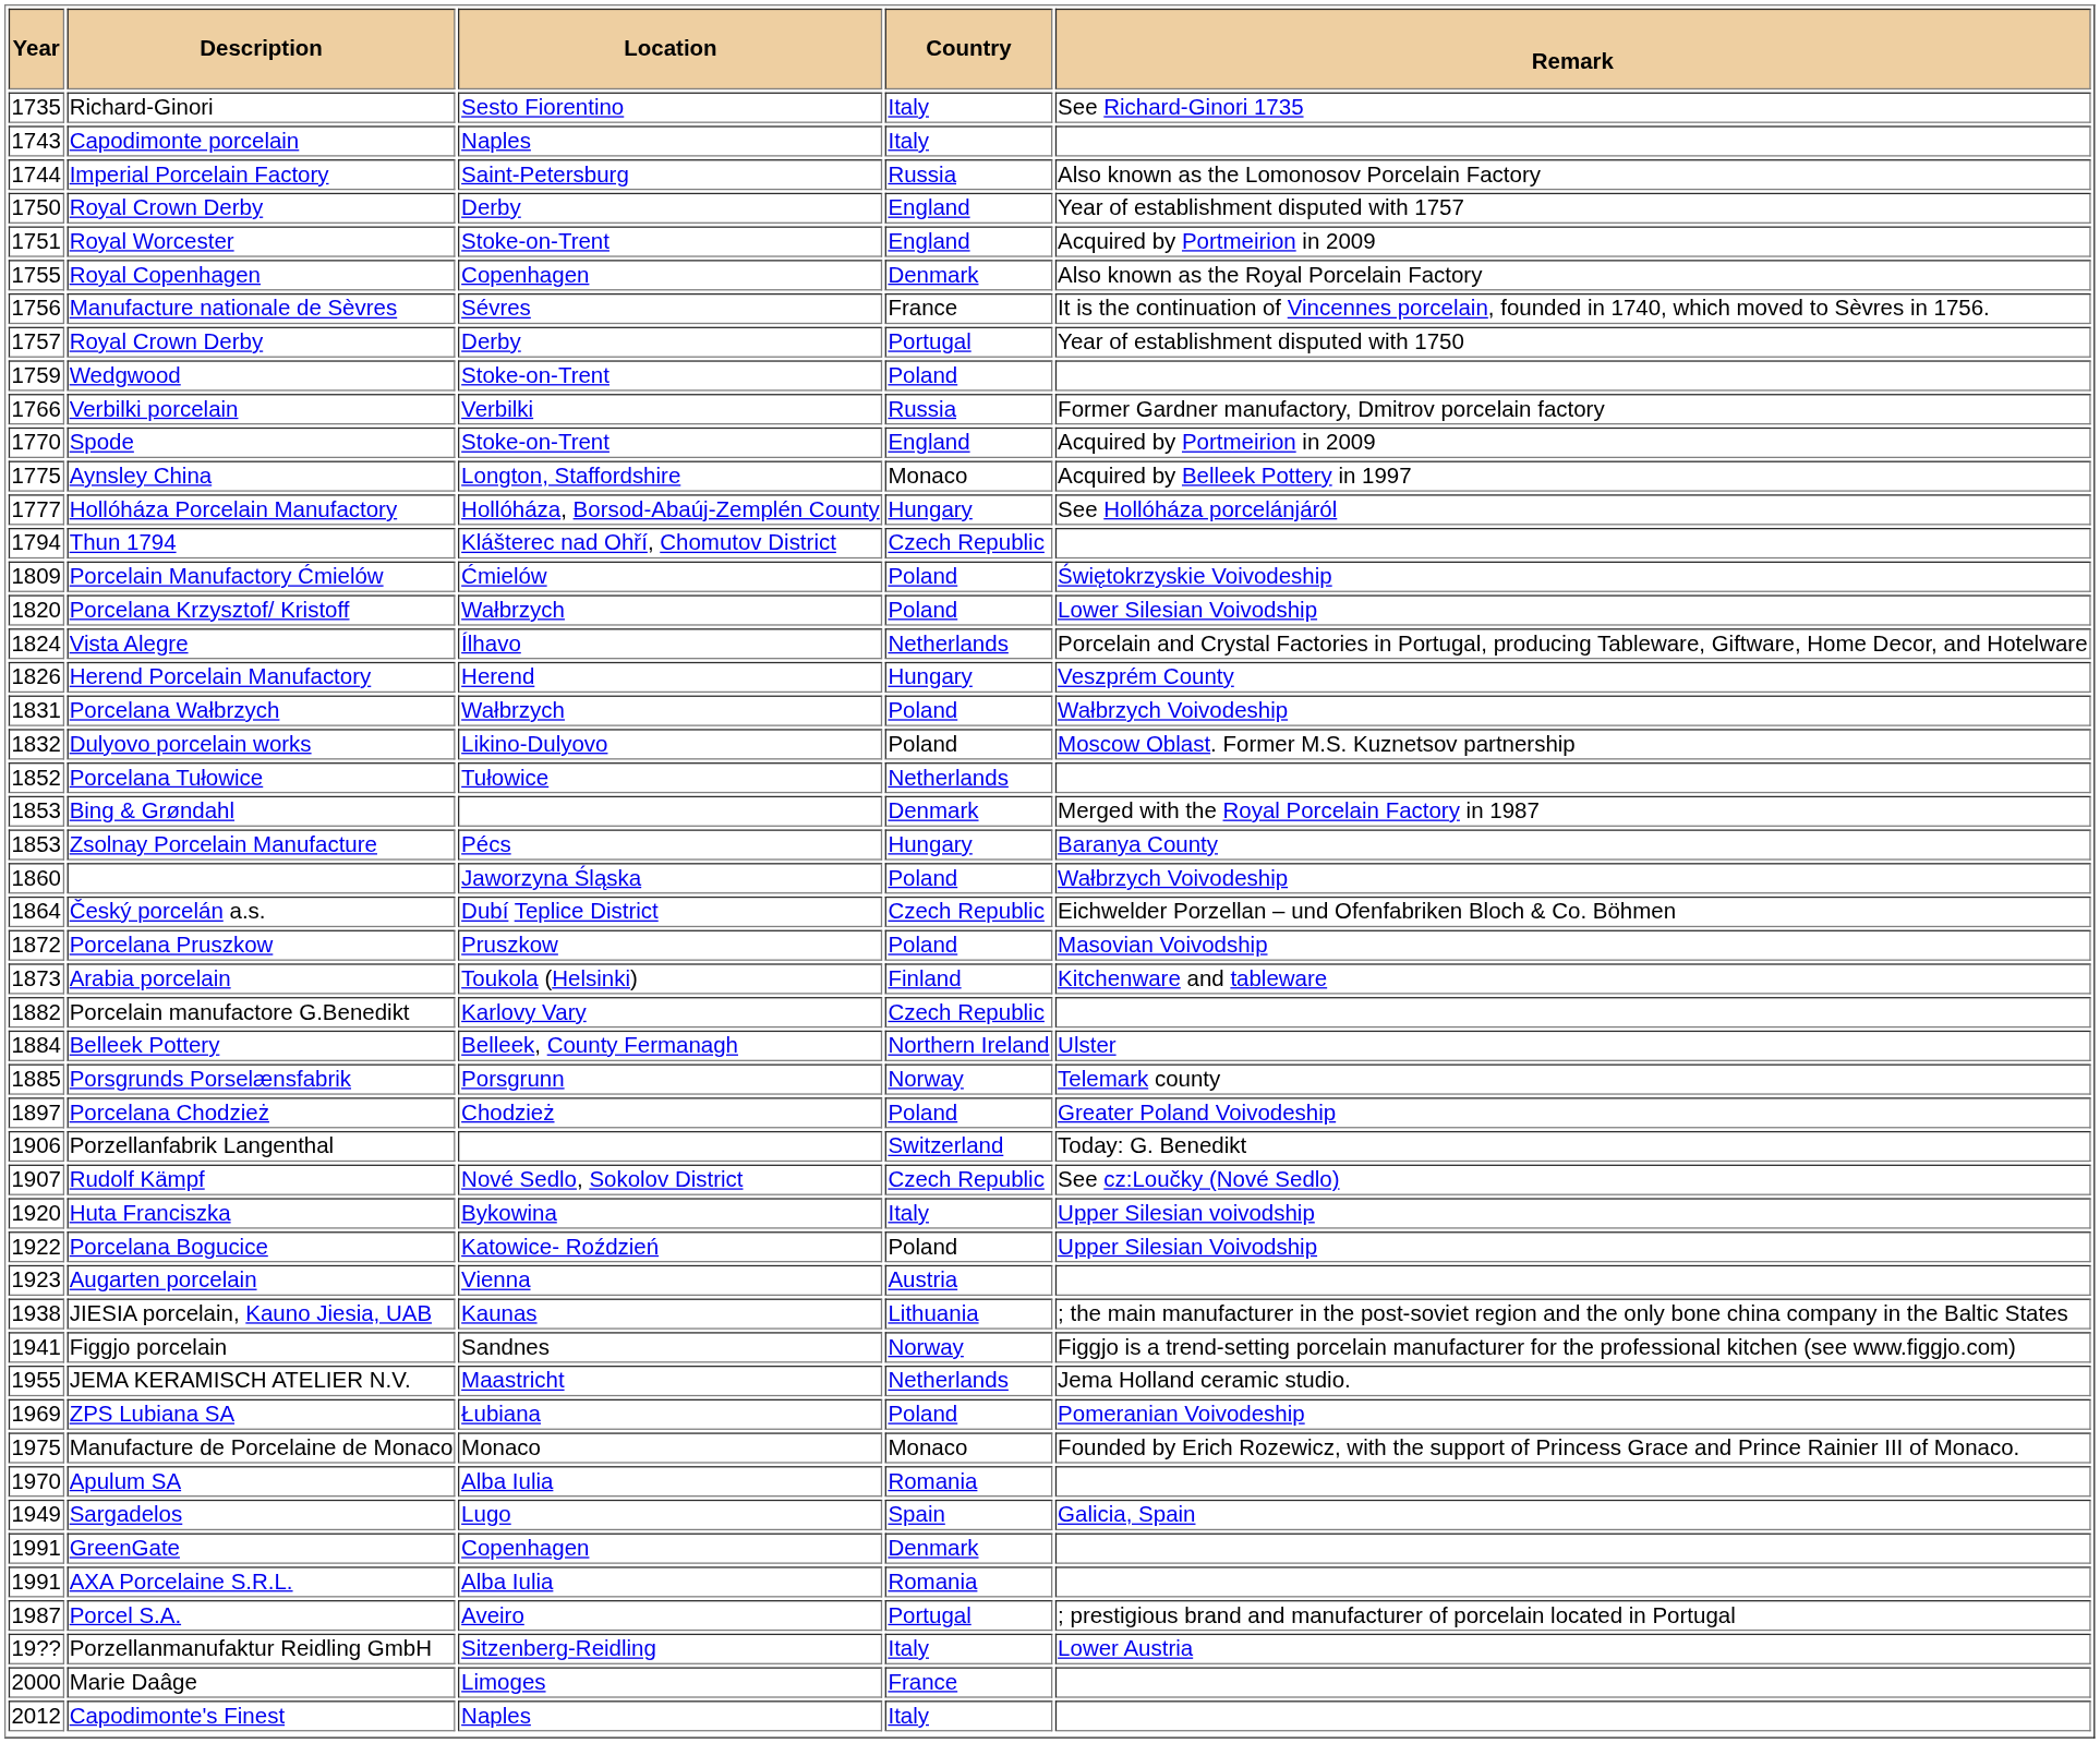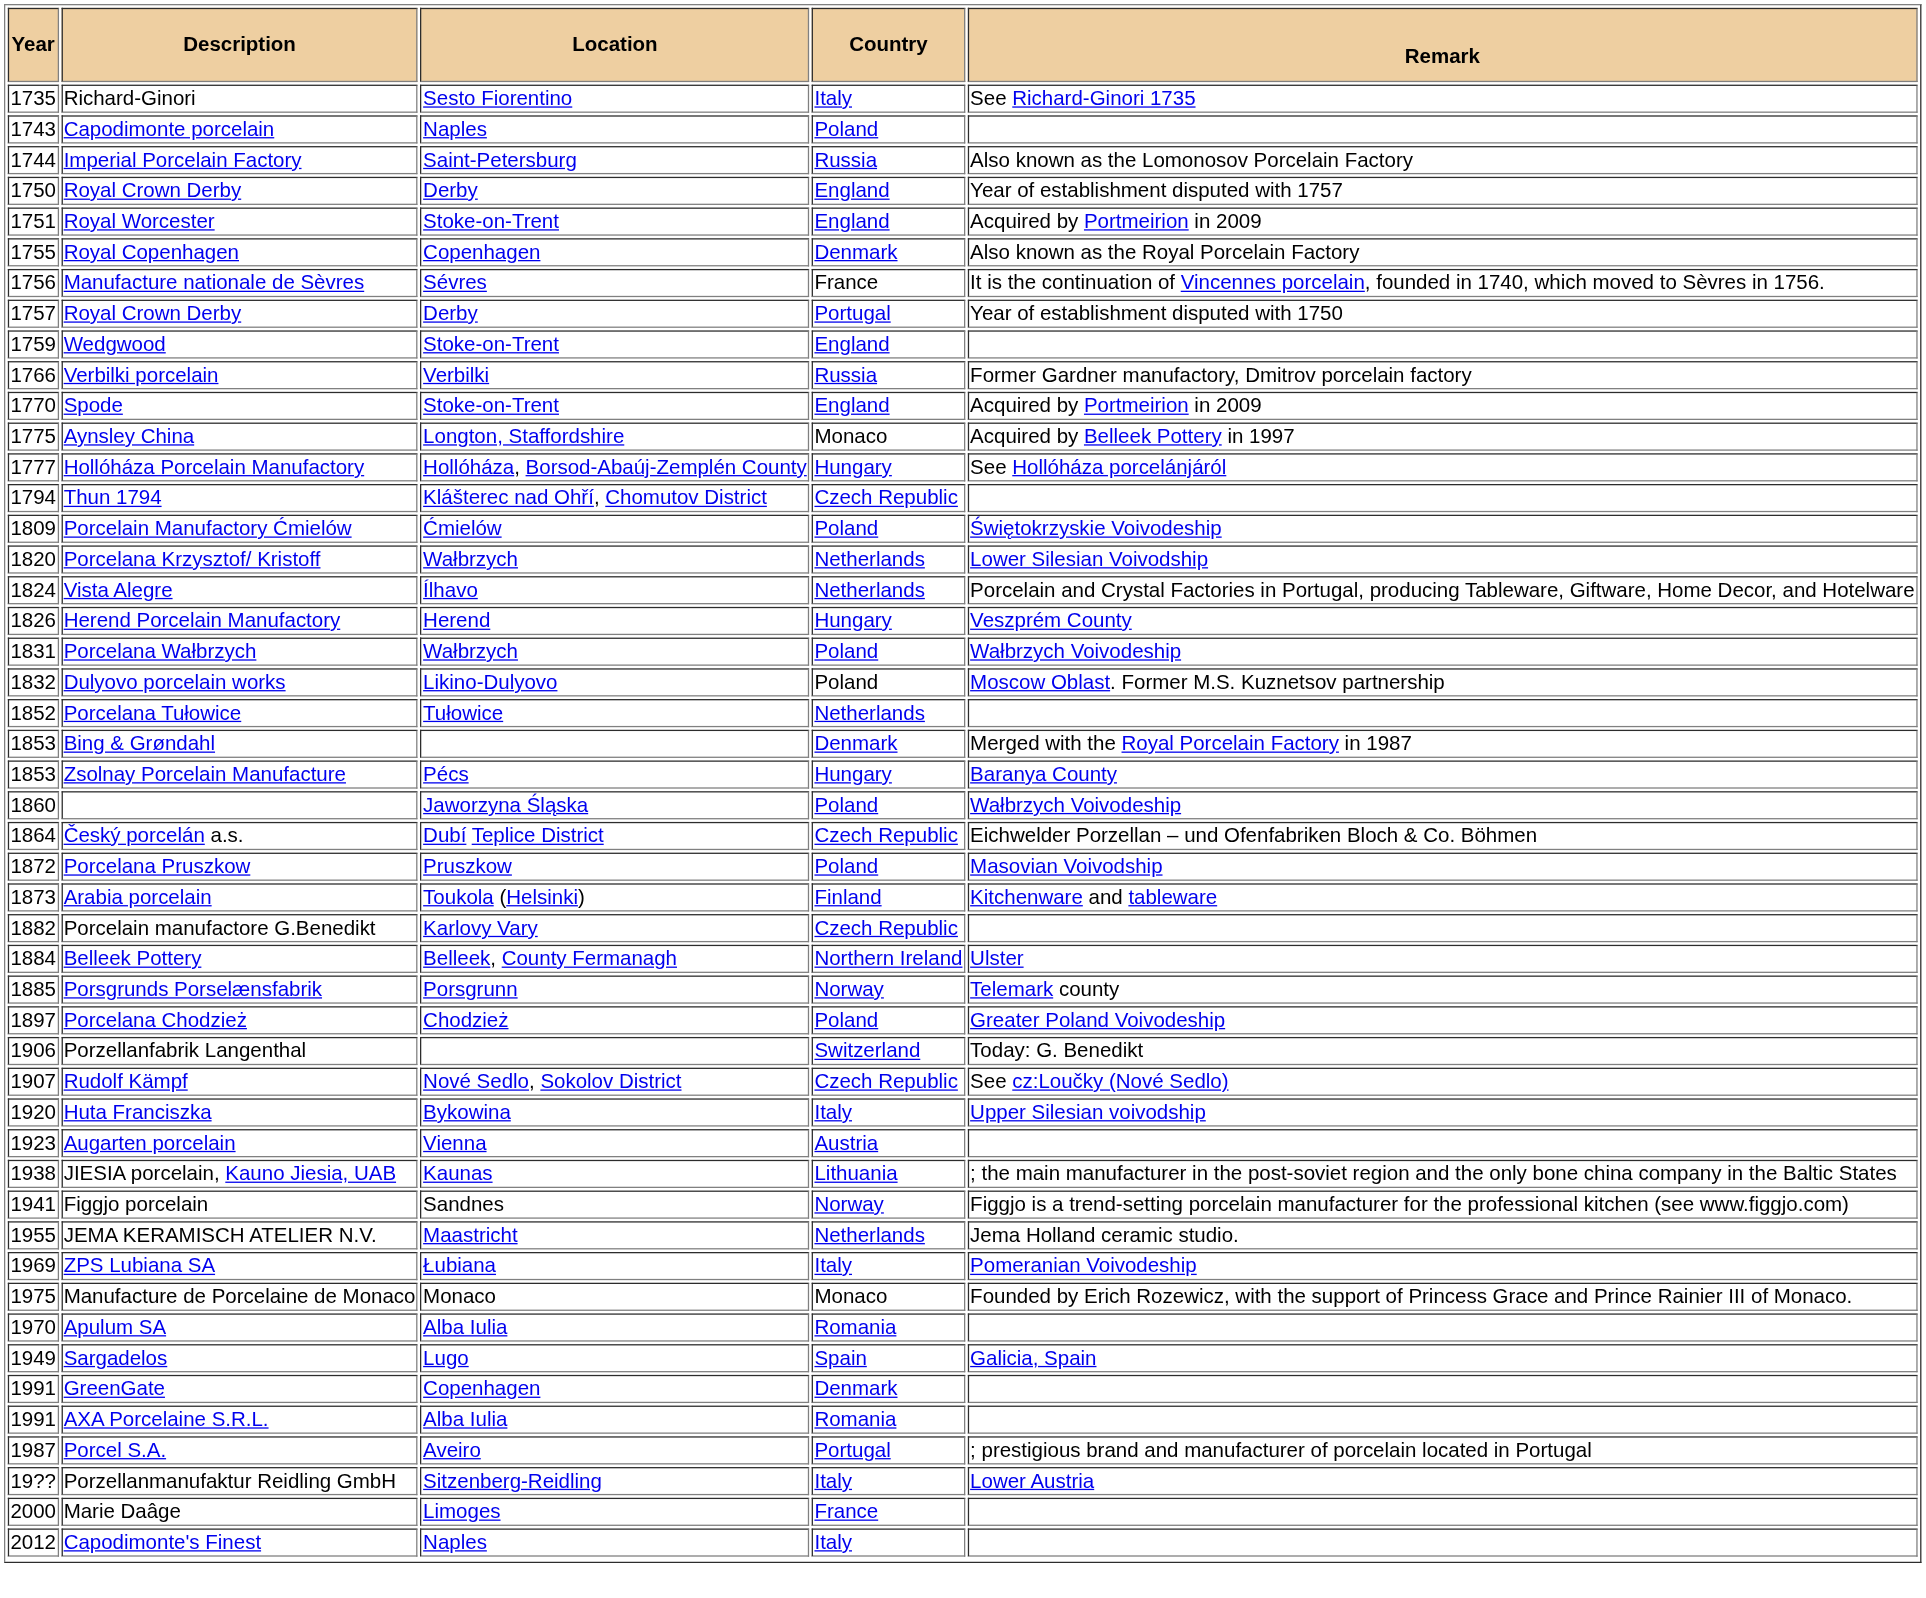 <table class="wikipedia sortable" border="1">
 <tr bgcolor="#EECFA1">
 <th>Year <br></th>
 <th>Description<br></th>
 <th class="unsortable"><br> Location<br> <br></th>
 <th>Country</th>
 <th class="unsortable"><br> Remark</th>
 </tr>
 <tr class="wikitable sortable">
 <td>1735</td>
 <td>Richard-Ginori</td>
 <td><a href='#'>Sesto Fiorentino</a></td>
 <td><a href='#'>Italy</a></td>
 <td>See <a href='#'>Richard-Ginori 1735</a></td>
 </tr>
 <tr -->
 <td>1743</td>
 <td><a href='#'>Capodimonte porcelain</a></td>
 <td><a href='#'>Naples</a></td>
-<td><a href='#'>Italy</a></td>
+<td><a href='#'>Poland</a></td>
 <td></td>
 </tr>
 <tr -->
 <td>1744</td>
 <td><a href='#'>Imperial Porcelain Factory</a></td>
 <td><a href='#'>Saint-Petersburg</a></td>
 <td><a href='#'>Russia</a></td>
 <td>Also known as the Lomonosov Porcelain Factory</td>
 </tr>
 <tr -->
 <td>1750</td>
 <td><a href='#'>Royal Crown Derby</a></td>
 <td><a href='#'>Derby</a></td>
 <td><a href='#'>England</a></td>
 <td>Year of establishment disputed with 1757</td>
 </tr>
 <tr -->
 <td>1751</td>
 <td><a href='#'>Royal Worcester</a></td>
 <td><a href='#'>Stoke-on-Trent</a></td>
 <td><a href='#'>England</a></td>
 <td>Acquired by <a href='#'>Portmeirion</a> in 2009</td>
 </tr>
 <tr ->
 <td>1755</td>
 <td><a href='#'>Royal Copenhagen</a></td>
 <td><a href='#'>Copenhagen</a></td>
 <td><a href='#'>Denmark</a></td>
 <td>Also known as the Royal Porcelain Factory</td>
 </tr>
 <tr -->
 <td>1756</td>
 <td><a href='#'>Manufacture nationale de Sèvres</a></td>
 <td><a href='#'>Sévres</a></td>
 <td>France</td>
 <td>It is the continuation of <a href='#'>Vincennes porcelain</a>, founded in 1740, which moved to Sèvres in 1756.</td>
 </tr>
 <tr -->
 <td>1757</td>
 <td><a href='#'>Royal Crown Derby</a></td>
 <td><a href='#'>Derby</a></td>
 <td><a href='#'>Portugal</a></td>
 <td>Year of establishment disputed with 1750</td>
 </tr>
 <tr -->
 <td>1759</td>
 <td><a href='#'>Wedgwood</a></td>
 <td><a href='#'>Stoke-on-Trent</a></td>
-<td><a href='#'>Poland</a></td>
+<td><a href='#'>England</a></td>
 <td></td>
 </tr>
 <tr -->
 <td>1766</td>
 <td><a href='#'>Verbilki porcelain</a></td>
 <td><a href='#'>Verbilki</a></td>
 <td><a href='#'>Russia</a></td>
 <td>Former Gardner manufactory, Dmitrov porcelain factory</td>
 </tr>
 <tr -->
 <td>1770</td>
 <td><a href='#'>Spode</a></td>
 <td><a href='#'>Stoke-on-Trent</a></td>
 <td><a href='#'>England</a></td>
 <td>Acquired by <a href='#'>Portmeirion</a> in 2009</td>
 </tr>
 <tr -->
 <td>1775</td>
 <td><a href='#'>Aynsley China</a></td>
 <td><a href='#'>Longton, Staffordshire</a></td>
 <td>Monaco</td>
 <td>Acquired by <a href='#'>Belleek Pottery</a> in 1997</td>
 </tr>
 <tr -->
 <td>1777</td>
 <td><a href='#'>Hollóháza Porcelain Manufactory</a></td>
 <td><a href='#'>Hollóháza</a>, <a href='#'>Borsod-Abaúj-Zemplén County</a></td>
 <td><a href='#'>Hungary</a></td>
 <td>See <a href='#'>Hollóháza porcelánjáról</a></td>
 </tr>
 <tr -->
 <td>1794</td>
 <td><a href='#'>Thun 1794</a></td>
 <td><a href='#'>Klášterec nad Ohří</a>, <a href='#'>Chomutov District</a></td>
 <td><a href='#'>Czech Republic</a></td>
 <td></td>
 </tr>
 <tr -->
 <td>1809</td>
 <td><a href='#'>Porcelain Manufactory Ćmielów</a></td>
 <td><a href='#'>Ćmielów</a></td>
 <td><a href='#'>Poland</a></td>
 <td><a href='#'>Świętokrzyskie Voivodeship</a></td>
 </tr>
 <tr -->
 <td>1820</td>
 <td><a href='#'>Porcelana Krzysztof/ Kristoff</a></td>
 <td><a href='#'>Wałbrzych</a></td>
-<td><a href='#'>Poland</a></td>
+<td><a href='#'>Netherlands</a></td>
 <td><a href='#'>Lower Silesian Voivodship</a></td>
 </tr>
 <tr -->
 <td>1824</td>
 <td><a href='#'>Vista Alegre</a></td>
 <td><a href='#'>Ílhavo</a></td>
 <td><a href='#'>Netherlands</a></td>
 <td>Porcelain and Crystal Factories in Portugal, producing Tableware, Giftware, Home Decor, and Hotelware</td>
 </tr>
 <tr -->
 <td>1826</td>
 <td><a href='#'>Herend Porcelain Manufactory</a></td>
 <td><a href='#'>Herend</a></td>
 <td><a href='#'>Hungary</a></td>
 <td><a href='#'>Veszprém County</a></td>
 </tr>
 <tr -->
 <td>1831</td>
 <td><a href='#'>Porcelana Wałbrzych</a></td>
 <td><a href='#'>Wałbrzych</a></td>
 <td><a href='#'>Poland</a></td>
 <td><a href='#'>Wałbrzych Voivodeship</a></td>
 </tr>
 <tr -->
 <td>1832</td>
 <td><a href='#'>Dulyovo porcelain works</a></td>
 <td><a href='#'>Likino-Dulyovo</a></td>
 <td>Poland</td>
 <td><a href='#'>Moscow Oblast</a>. Former M.S. Kuznetsov partnership</td>
 </tr>
 <tr -->
 <td>1852</td>
 <td><a href='#'>Porcelana Tułowice</a></td>
 <td><a href='#'>Tułowice</a></td>
 <td><a href='#'>Netherlands</a></td>
 <td></td>
 </tr>
 <tr -->
 <td>1853</td>
 <td><a href='#'>Bing & Grøndahl</a></td>
 <td></td>
 <td><a href='#'>Denmark</a></td>
 <td>Merged with the <a href='#'>Royal Porcelain Factory</a> in 1987</td>
 </tr>
 <tr -->
 <td>1853</td>
 <td><a href='#'>Zsolnay Porcelain Manufacture</a></td>
 <td><a href='#'>Pécs</a></td>
 <td><a href='#'>Hungary</a></td>
 <td><a href='#'>Baranya County</a></td>
 </tr>
 <tr -->
 <td>1860</td>
 <td></td>
 <td><a href='#'>Jaworzyna Śląska</a></td>
 <td><a href='#'>Poland</a></td>
 <td><a href='#'>Wałbrzych Voivodeship</a></td>
 </tr>
 <tr -->
 <td>1864</td>
 <td><a href='#'>Český porcelán</a> a.s.</td>
 <td><a href='#'>Dubí</a> <a href='#'>Teplice District</a></td>
 <td><a href='#'>Czech Republic</a></td>
 <td>Eichwelder Porzellan – und Ofenfabriken Bloch & Co. Böhmen</td>
 </tr>
 <tr -->
 <td>1872</td>
 <td><a href='#'>Porcelana Pruszkow</a></td>
 <td><a href='#'>Pruszkow</a></td>
 <td><a href='#'>Poland</a></td>
 <td><a href='#'>Masovian Voivodship</a></td>
 </tr>
 <tr -->
 <td>1873</td>
 <td><a href='#'>Arabia porcelain</a></td>
 <td><a href='#'>Toukola</a> (<a href='#'>Helsinki</a>)</td>
 <td><a href='#'>Finland</a></td>
 <td><a href='#'>Kitchenware</a> and <a href='#'>tableware</a></td>
 </tr>
 <tr -->
 <td>1882</td>
 <td>Porcelain manufactore G.Benedikt</td>
 <td><a href='#'>Karlovy Vary</a></td>
 <td><a href='#'>Czech Republic</a></td>
 <td></td>
 </tr>
 <tr -->
 <td>1884</td>
 <td><a href='#'>Belleek Pottery</a></td>
 <td><a href='#'>Belleek</a>, <a href='#'>County Fermanagh</a></td>
 <td><a href='#'>Northern Ireland</a></td>
 <td><a href='#'>Ulster</a></td>
 </tr>
 <tr -->
 <td>1885</td>
 <td><a href='#'>Porsgrunds Porselænsfabrik</a></td>
 <td><a href='#'>Porsgrunn</a></td>
 <td><a href='#'>Norway</a></td>
 <td><a href='#'>Telemark</a> county</td>
 </tr>
 <tr -->
 <td>1897</td>
 <td><a href='#'>Porcelana Chodzież</a></td>
 <td><a href='#'>Chodzież</a></td>
 <td><a href='#'>Poland</a></td>
 <td><a href='#'>Greater Poland Voivodeship</a></td>
 </tr>
 <tr -->
 <td>1906</td>
 <td>Porzellanfabrik Langenthal</td>
 <td></td>
 <td><a href='#'>Switzerland</a></td>
 <td>Today: G. Benedikt</td>
 </tr>
 <tr -->
 <td>1907</td>
 <td><a href='#'>Rudolf Kämpf</a></td>
 <td><a href='#'>Nové Sedlo</a>, <a href='#'>Sokolov District</a></td>
 <td><a href='#'>Czech Republic</a></td>
 <td>See <a href='#'>cz:Loučky (Nové Sedlo)</a></td>
 </tr>
 <tr -->
 <td>1920</td>
 <td><a href='#'>Huta Franciszka</a></td>
 <td><a href='#'>Bykowina</a></td>
 <td><a href='#'>Italy</a></td>
 <td><a href='#'>Upper Silesian voivodship</a></td>
 </tr>
 <tr -->
-<td>1922</td>
-<td><a href='#'>Porcelana Bogucice</a></td>
-<td><a href='#'>Katowice- Roździeń</a></td>
-<td>Poland</td>
-<td><a href='#'>Upper Silesian Voivodship</a></td>
-</tr>
-<tr -->
 <td>1923</td>
 <td><a href='#'>Augarten porcelain</a></td>
 <td><a href='#'>Vienna</a></td>
 <td><a href='#'>Austria</a></td>
 <td></td>
 </tr>
 <tr -->
 <td>1938</td>
 <td>JIESIA porcelain, <a href='#'>Kauno Jiesia, UAB</a></td>
 <td><a href='#'>Kaunas</a></td>
 <td><a href='#'>Lithuania</a></td>
 <td>; the main manufacturer in the post-soviet region and the only bone china company in the Baltic States</td>
 </tr>
 <tr -->
 <td>1941</td>
 <td>Figgjo porcelain</td>
 <td>Sandnes</td>
 <td><a href='#'>Norway</a></td>
 <td>Figgjo is a trend-setting porcelain manufacturer for the professional kitchen (see www.figgjo.com)</td>
 </tr>
 <tr>
 <td>1955</td>
 <td>JEMA KERAMISCH ATELIER N.V.</td>
 <td><a href='#'>Maastricht</a></td>
 <td><a href='#'>Netherlands</a></td>
 <td>Jema Holland ceramic studio.</td>
 </tr>
 <tr -->
 <td>1969</td>
 <td><a href='#'>ZPS Lubiana SA</a></td>
 <td><a href='#'>Łubiana</a></td>
-<td><a href='#'>Poland</a></td>
+<td><a href='#'>Italy</a></td>
 <td><a href='#'>Pomeranian Voivodeship</a></td>
 </tr>
 <tr>
 <td>1975</td>
 <td>Manufacture de Porcelaine de Monaco</td>
 <td>Monaco</td>
 <td>Monaco</td>
 <td>Founded by Erich Rozewicz, with the support of Princess Grace and Prince Rainier III of Monaco.</td>
 </tr>
 <tr -->
 <td>1970</td>
 <td><a href='#'>Apulum SA</a></td>
 <td><a href='#'>Alba Iulia</a></td>
 <td><a href='#'>Romania</a></td>
 <td></td>
 </tr>
 <tr -->
 <td>1949</td>
 <td><a href='#'>Sargadelos</a></td>
 <td><a href='#'>Lugo</a></td>
 <td><a href='#'>Spain</a></td>
 <td><a href='#'>Galicia, Spain</a></td>
 </tr>
 <tr -->
 <td>1991</td>
 <td><a href='#'>GreenGate</a></td>
 <td><a href='#'>Copenhagen</a></td>
 <td><a href='#'>Denmark</a></td>
 <td></td>
 </tr>
 <tr -->
 <td>1991</td>
 <td><a href='#'>AXA Porcelaine S.R.L.</a></td>
 <td><a href='#'>Alba Iulia</a></td>
 <td><a href='#'>Romania</a></td>
 <td></td>
 </tr>
 <tr -->
 <td>1987</td>
 <td><a href='#'>Porcel S.A.</a></td>
 <td><a href='#'>Aveiro</a></td>
 <td><a href='#'>Portugal</a></td>
 <td>; prestigious brand and manufacturer of porcelain located in Portugal</td>
 </tr>
 <tr -->
 <td>19??</td>
 <td>Porzellanmanufaktur Reidling GmbH</td>
 <td><a href='#'>Sitzenberg-Reidling</a></td>
 <td><a href='#'>Italy</a></td>
 <td><a href='#'>Lower Austria</a></td>
 </tr>
 <tr -->
 <td>2000</td>
 <td>Marie Daâge</td>
 <td><a href='#'>Limoges</a></td>
 <td><a href='#'>France</a></td>
 <td></td>
 </tr>
 <tr -->
 <td>2012</td>
 <td><a href='#'>Capodimonte's Finest</a></td>
 <td><a href='#'>Naples</a></td>
 <td><a href='#'>Italy</a></td>
 <td></td>
 </tr>
 <tr>
 </tr>
 </table>
